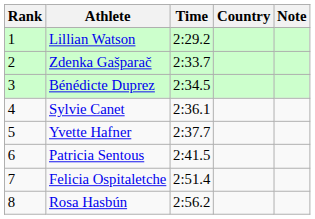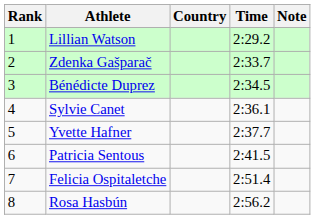 <table class="wikitable sortable">
 <tr>
 <th>Rank</th>
 <th>Athlete</th>
+<th>Country</th>
 <th>Time</th>
-<th>Country</th>
 <th>Note</th>
 </tr>
 <tr bgcolor=#CCFFCC>
 <td>1</td>
 <td><a href='#'>Lillian Watson</a></td>
+<td></td>
 <td>2:29.2</td>
-<td></td>
 <td></td>
 </tr>
 <tr bgcolor=#CCFFCC>
 <td>2</td>
 <td><a href='#'>Zdenka Gašparač</a></td>
+<td></td>
 <td>2:33.7</td>
-<td></td>
 <td></td>
 </tr>
 <tr bgcolor=#CCFFCC>
 <td>3</td>
 <td><a href='#'>Bénédicte Duprez</a></td>
+<td></td>
 <td>2:34.5</td>
-<td></td>
 <td></td>
 </tr>
 <tr>
 <td>4</td>
 <td><a href='#'>Sylvie Canet</a></td>
+<td></td>
 <td>2:36.1</td>
-<td></td>
 <td></td>
 </tr>
 <tr>
 <td>5</td>
 <td><a href='#'>Yvette Hafner</a></td>
+<td></td>
 <td>2:37.7</td>
-<td></td>
 <td></td>
 </tr>
 <tr>
 <td>6</td>
 <td><a href='#'>Patricia Sentous</a></td>
+<td></td>
 <td>2:41.5</td>
-<td></td>
 <td></td>
 </tr>
 <tr>
 <td>7</td>
 <td><a href='#'>Felicia Ospitaletche</a></td>
+<td></td>
 <td>2:51.4</td>
-<td></td>
 <td></td>
 </tr>
 <tr>
 <td>8</td>
 <td><a href='#'>Rosa Hasbún</a></td>
+<td></td>
 <td>2:56.2</td>
-<td></td>
 <td></td>
 </tr>
 </table>
